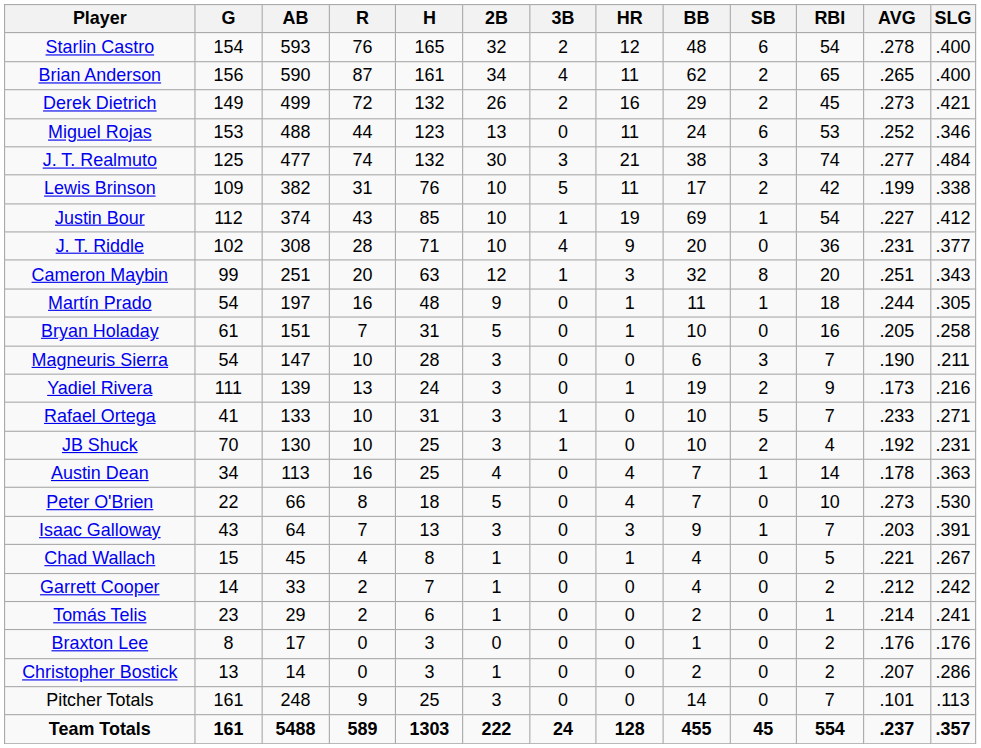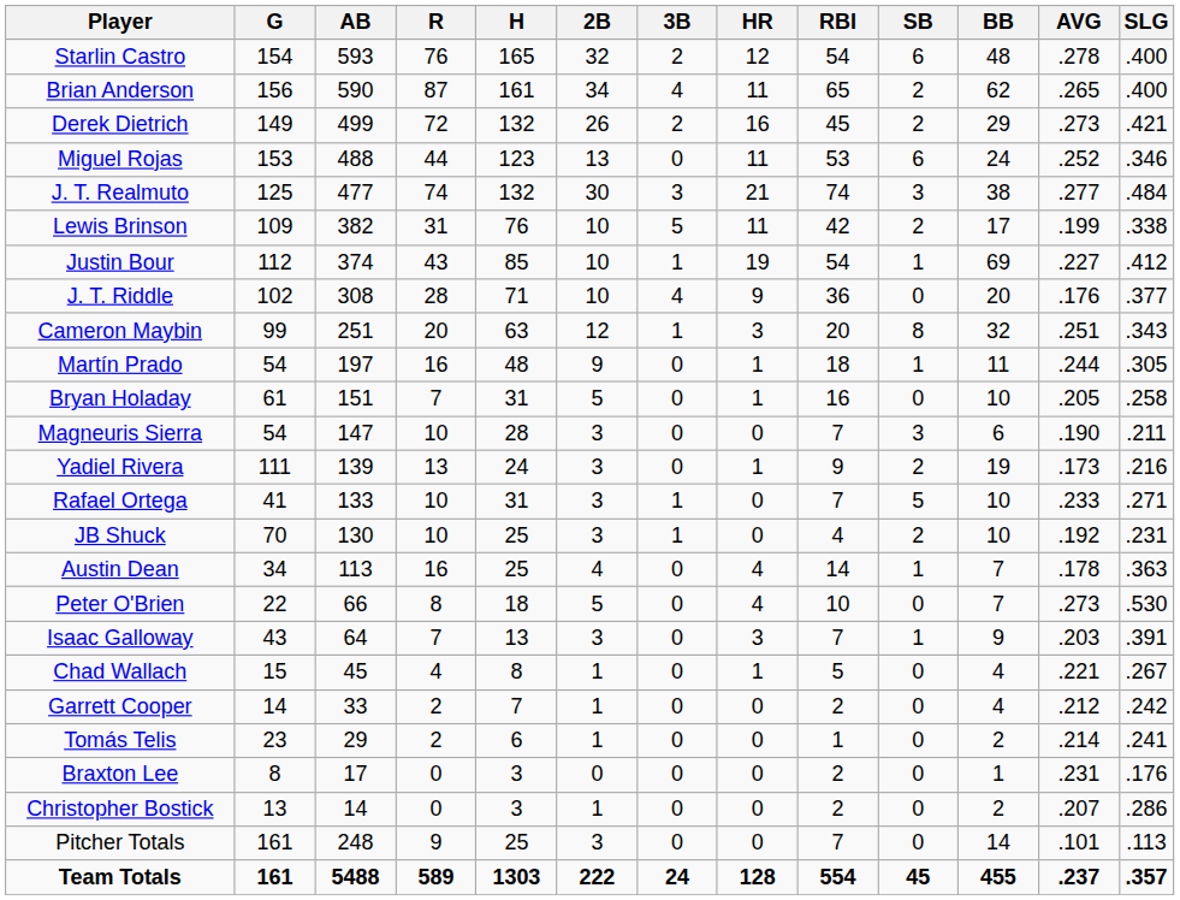 <table class=wikitable style="text-align:center">
 <tr>
 <th bgcolor=#DDDDFF; width="20%">Player</th>
 <th bgcolor=#DDDDFF; width="7%">G</th>
 <th bgcolor=#DDDDFF; width="7%">AB</th>
 <th bgcolor=#DDDDFF; width="7%">R</th>
 <th bgcolor=#DDDDFF; width="7%">H</th>
 <th bgcolor=#DDDDFF; width="7%">2B</th>
 <th bgcolor=#DDDDFF; width="7%">3B</th>
 <th bgcolor=#DDDDFF; width="7%">HR</th>
+<th bgcolor=#DDDDFF; width="7%">RBI</th>
+<th bgcolor=#DDDDFF; width="7%">SB</th>
 <th bgcolor=#DDDDFF; width="7%">BB</th>
-<th bgcolor=#DDDDFF; width="7%">SB</th>
-<th bgcolor=#DDDDFF; width="7%">RBI</th>
 <th bgcolor=#DDDDFF; width="7%">AVG</th>
 <th bgcolor=#DDDDFF; width="7%">SLG</th>
 </tr>
 <tr>
 <td><a href='#'>Starlin Castro</a></td>
 <td>154</td>
 <td>593</td>
 <td>76</td>
 <td>165</td>
 <td>32</td>
 <td>2</td>
 <td>12</td>
+<td>54</td>
+<td>6</td>
 <td>48</td>
-<td>6</td>
-<td>54</td>
 <td>.278</td>
 <td>.400</td>
 </tr>
 <tr>
 <td><a href='#'>Brian Anderson</a></td>
 <td>156</td>
 <td>590</td>
 <td>87</td>
 <td>161</td>
 <td>34</td>
 <td>4</td>
 <td>11</td>
+<td>65</td>
+<td>2</td>
 <td>62</td>
-<td>2</td>
-<td>65</td>
 <td>.265</td>
 <td>.400</td>
 </tr>
 <tr>
 <td><a href='#'>Derek Dietrich</a></td>
 <td>149</td>
 <td>499</td>
 <td>72</td>
 <td>132</td>
 <td>26</td>
 <td>2</td>
 <td>16</td>
+<td>45</td>
+<td>2</td>
 <td>29</td>
-<td>2</td>
-<td>45</td>
 <td>.273</td>
 <td>.421</td>
 </tr>
 <tr>
 <td><a href='#'>Miguel Rojas</a></td>
 <td>153</td>
 <td>488</td>
 <td>44</td>
 <td>123</td>
 <td>13</td>
 <td>0</td>
 <td>11</td>
+<td>53</td>
+<td>6</td>
 <td>24</td>
-<td>6</td>
-<td>53</td>
 <td>.252</td>
 <td>.346</td>
 </tr>
 <tr>
 <td><a href='#'>J. T. Realmuto</a></td>
 <td>125</td>
 <td>477</td>
 <td>74</td>
 <td>132</td>
 <td>30</td>
 <td>3</td>
 <td>21</td>
+<td>74</td>
+<td>3</td>
 <td>38</td>
-<td>3</td>
-<td>74</td>
 <td>.277</td>
 <td>.484</td>
 </tr>
 <tr>
 <td><a href='#'>Lewis Brinson</a></td>
 <td>109</td>
 <td>382</td>
 <td>31</td>
 <td>76</td>
 <td>10</td>
 <td>5</td>
 <td>11</td>
+<td>42</td>
+<td>2</td>
 <td>17</td>
-<td>2</td>
-<td>42</td>
 <td>.199</td>
 <td>.338</td>
 </tr>
 <tr>
 <td><a href='#'>Justin Bour</a></td>
 <td>112</td>
 <td>374</td>
 <td>43</td>
 <td>85</td>
 <td>10</td>
 <td>1</td>
 <td>19</td>
+<td>54</td>
+<td>1</td>
 <td>69</td>
-<td>1</td>
-<td>54</td>
 <td>.227</td>
 <td>.412</td>
 </tr>
 <tr>
 <td><a href='#'>J. T. Riddle</a></td>
 <td>102</td>
 <td>308</td>
 <td>28</td>
 <td>71</td>
 <td>10</td>
 <td>4</td>
 <td>9</td>
+<td>36</td>
+<td>0</td>
 <td>20</td>
-<td>0</td>
-<td>36</td>
-<td>.231</td>
+<td>.176</td>
 <td>.377</td>
 </tr>
 <tr>
 <td><a href='#'>Cameron Maybin</a></td>
 <td>99</td>
 <td>251</td>
 <td>20</td>
 <td>63</td>
 <td>12</td>
 <td>1</td>
 <td>3</td>
+<td>20</td>
+<td>8</td>
 <td>32</td>
-<td>8</td>
-<td>20</td>
 <td>.251</td>
 <td>.343</td>
 </tr>
 <tr>
 <td><a href='#'>Martín Prado</a></td>
 <td>54</td>
 <td>197</td>
 <td>16</td>
 <td>48</td>
 <td>9</td>
 <td>0</td>
 <td>1</td>
+<td>18</td>
+<td>1</td>
 <td>11</td>
-<td>1</td>
-<td>18</td>
 <td>.244</td>
 <td>.305</td>
 </tr>
 <tr>
 <td><a href='#'>Bryan Holaday</a></td>
 <td>61</td>
 <td>151</td>
 <td>7</td>
 <td>31</td>
 <td>5</td>
 <td>0</td>
 <td>1</td>
+<td>16</td>
+<td>0</td>
 <td>10</td>
-<td>0</td>
-<td>16</td>
 <td>.205</td>
 <td>.258</td>
 </tr>
 <tr>
 <td><a href='#'>Magneuris Sierra</a></td>
 <td>54</td>
 <td>147</td>
 <td>10</td>
 <td>28</td>
 <td>3</td>
 <td>0</td>
 <td>0</td>
+<td>7</td>
+<td>3</td>
 <td>6</td>
-<td>3</td>
-<td>7</td>
 <td>.190</td>
 <td>.211</td>
 </tr>
 <tr>
 <td><a href='#'>Yadiel Rivera</a></td>
 <td>111</td>
 <td>139</td>
 <td>13</td>
 <td>24</td>
 <td>3</td>
 <td>0</td>
 <td>1</td>
+<td>9</td>
+<td>2</td>
 <td>19</td>
-<td>2</td>
-<td>9</td>
 <td>.173</td>
 <td>.216</td>
 </tr>
 <tr>
 <td><a href='#'>Rafael Ortega</a></td>
 <td>41</td>
 <td>133</td>
 <td>10</td>
 <td>31</td>
 <td>3</td>
 <td>1</td>
 <td>0</td>
+<td>7</td>
+<td>5</td>
 <td>10</td>
-<td>5</td>
-<td>7</td>
 <td>.233</td>
 <td>.271</td>
 </tr>
 <tr>
 <td><a href='#'>JB Shuck</a></td>
 <td>70</td>
 <td>130</td>
 <td>10</td>
 <td>25</td>
 <td>3</td>
 <td>1</td>
 <td>0</td>
+<td>4</td>
+<td>2</td>
 <td>10</td>
-<td>2</td>
-<td>4</td>
 <td>.192</td>
 <td>.231</td>
 </tr>
 <tr>
 <td><a href='#'>Austin Dean</a></td>
 <td>34</td>
 <td>113</td>
 <td>16</td>
 <td>25</td>
 <td>4</td>
 <td>0</td>
 <td>4</td>
+<td>14</td>
+<td>1</td>
 <td>7</td>
-<td>1</td>
-<td>14</td>
 <td>.178</td>
 <td>.363</td>
 </tr>
 <tr>
 <td><a href='#'>Peter O'Brien</a></td>
 <td>22</td>
 <td>66</td>
 <td>8</td>
 <td>18</td>
 <td>5</td>
 <td>0</td>
 <td>4</td>
+<td>10</td>
+<td>0</td>
 <td>7</td>
-<td>0</td>
-<td>10</td>
 <td>.273</td>
 <td>.530</td>
 </tr>
 <tr>
 <td><a href='#'>Isaac Galloway</a></td>
 <td>43</td>
 <td>64</td>
 <td>7</td>
 <td>13</td>
 <td>3</td>
 <td>0</td>
 <td>3</td>
+<td>7</td>
+<td>1</td>
 <td>9</td>
-<td>1</td>
-<td>7</td>
 <td>.203</td>
 <td>.391</td>
 </tr>
 <tr>
 <td><a href='#'>Chad Wallach</a></td>
 <td>15</td>
 <td>45</td>
 <td>4</td>
 <td>8</td>
 <td>1</td>
 <td>0</td>
 <td>1</td>
+<td>5</td>
+<td>0</td>
 <td>4</td>
-<td>0</td>
-<td>5</td>
 <td>.221</td>
 <td>.267</td>
 </tr>
 <tr>
 <td><a href='#'>Garrett Cooper</a></td>
 <td>14</td>
 <td>33</td>
 <td>2</td>
 <td>7</td>
 <td>1</td>
 <td>0</td>
 <td>0</td>
+<td>2</td>
+<td>0</td>
 <td>4</td>
-<td>0</td>
-<td>2</td>
 <td>.212</td>
 <td>.242</td>
 </tr>
 <tr>
 <td><a href='#'>Tomás Telis</a></td>
 <td>23</td>
 <td>29</td>
 <td>2</td>
 <td>6</td>
 <td>1</td>
 <td>0</td>
 <td>0</td>
+<td>1</td>
+<td>0</td>
 <td>2</td>
-<td>0</td>
-<td>1</td>
 <td>.214</td>
 <td>.241</td>
 </tr>
 <tr>
 <td><a href='#'>Braxton Lee</a></td>
 <td>8</td>
 <td>17</td>
 <td>0</td>
 <td>3</td>
 <td>0</td>
 <td>0</td>
 <td>0</td>
+<td>2</td>
+<td>0</td>
 <td>1</td>
-<td>0</td>
-<td>2</td>
-<td>.176</td>
+<td>.231</td>
 <td>.176</td>
 </tr>
 <tr>
 <td><a href='#'>Christopher Bostick</a></td>
 <td>13</td>
 <td>14</td>
 <td>0</td>
 <td>3</td>
 <td>1</td>
 <td>0</td>
 <td>0</td>
 <td>2</td>
 <td>0</td>
 <td>2</td>
 <td>.207</td>
 <td>.286</td>
 </tr>
 <tr>
 <td>Pitcher Totals</td>
 <td>161</td>
 <td>248</td>
 <td>9</td>
 <td>25</td>
 <td>3</td>
 <td>0</td>
 <td>0</td>
+<td>7</td>
+<td>0</td>
 <td>14</td>
-<td>0</td>
-<td>7</td>
 <td>.101</td>
 <td>.113</td>
 </tr>
 <tr>
 <td><strong>Team Totals</strong></td>
 <td><strong>161</strong></td>
 <td><strong>5488</strong></td>
 <td><strong>589</strong></td>
 <td><strong>1303</strong></td>
 <td><strong>222</strong></td>
 <td><strong>24</strong></td>
 <td><strong>128</strong></td>
+<td><strong>554</strong></td>
+<td><strong>45</strong></td>
 <td><strong>455</strong></td>
-<td><strong>45</strong></td>
-<td><strong>554</strong></td>
 <td><strong>.237</strong></td>
 <td><strong>.357</strong></td>
 </tr>
 </table>
